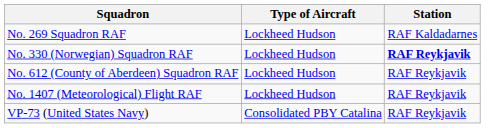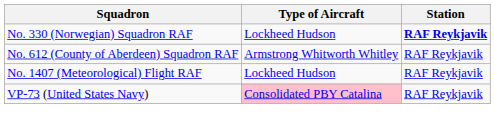 <table class="wikitable">
 <tr>
 <th>Squadron</th>
 <th>Type of Aircraft</th>
 <th>Station</th>
-</tr>
-<tr>
-<td><a href='#'>No. 269 Squadron RAF</a></td>
-<td><a href='#'>Lockheed Hudson</a></td>
-<td><a href='#'>RAF Kaldadarnes</a></td>
 </tr>
 <tr>
 <td><a href='#'>No. 330 (Norwegian) Squadron RAF</a></td>
 <td><a href='#'>Lockheed Hudson</a></td>
 <td><strong><a href='#'>RAF Reykjavik</a></strong></td>
 </tr>
 <tr>
 <td><a href='#'>No. 612 (County of Aberdeen) Squadron RAF</a></td>
-<td><a href='#'>Lockheed Hudson</a></td>
+<td><a href='#'>Armstrong Whitworth Whitley</a></td>
 <td><a href='#'>RAF Reykjavik</a></td>
 </tr>
 <tr>
 <td><a href='#'>No. 1407 (Meteorological) Flight RAF</a></td>
 <td><a href='#'>Lockheed Hudson</a></td>
 <td><a href='#'>RAF Reykjavik</a></td>
 </tr>
 <tr>
 <td><a href='#'>VP-73</a> (<a href='#'>United States Navy</a>)</td>
-<td><a href='#'>Consolidated PBY Catalina</a></td>
+<td style="background: pink;"><a href='#'>Consolidated PBY Catalina</a></td>
 <td><a href='#'>RAF Reykjavik</a></td>
 </tr>
 </table>
